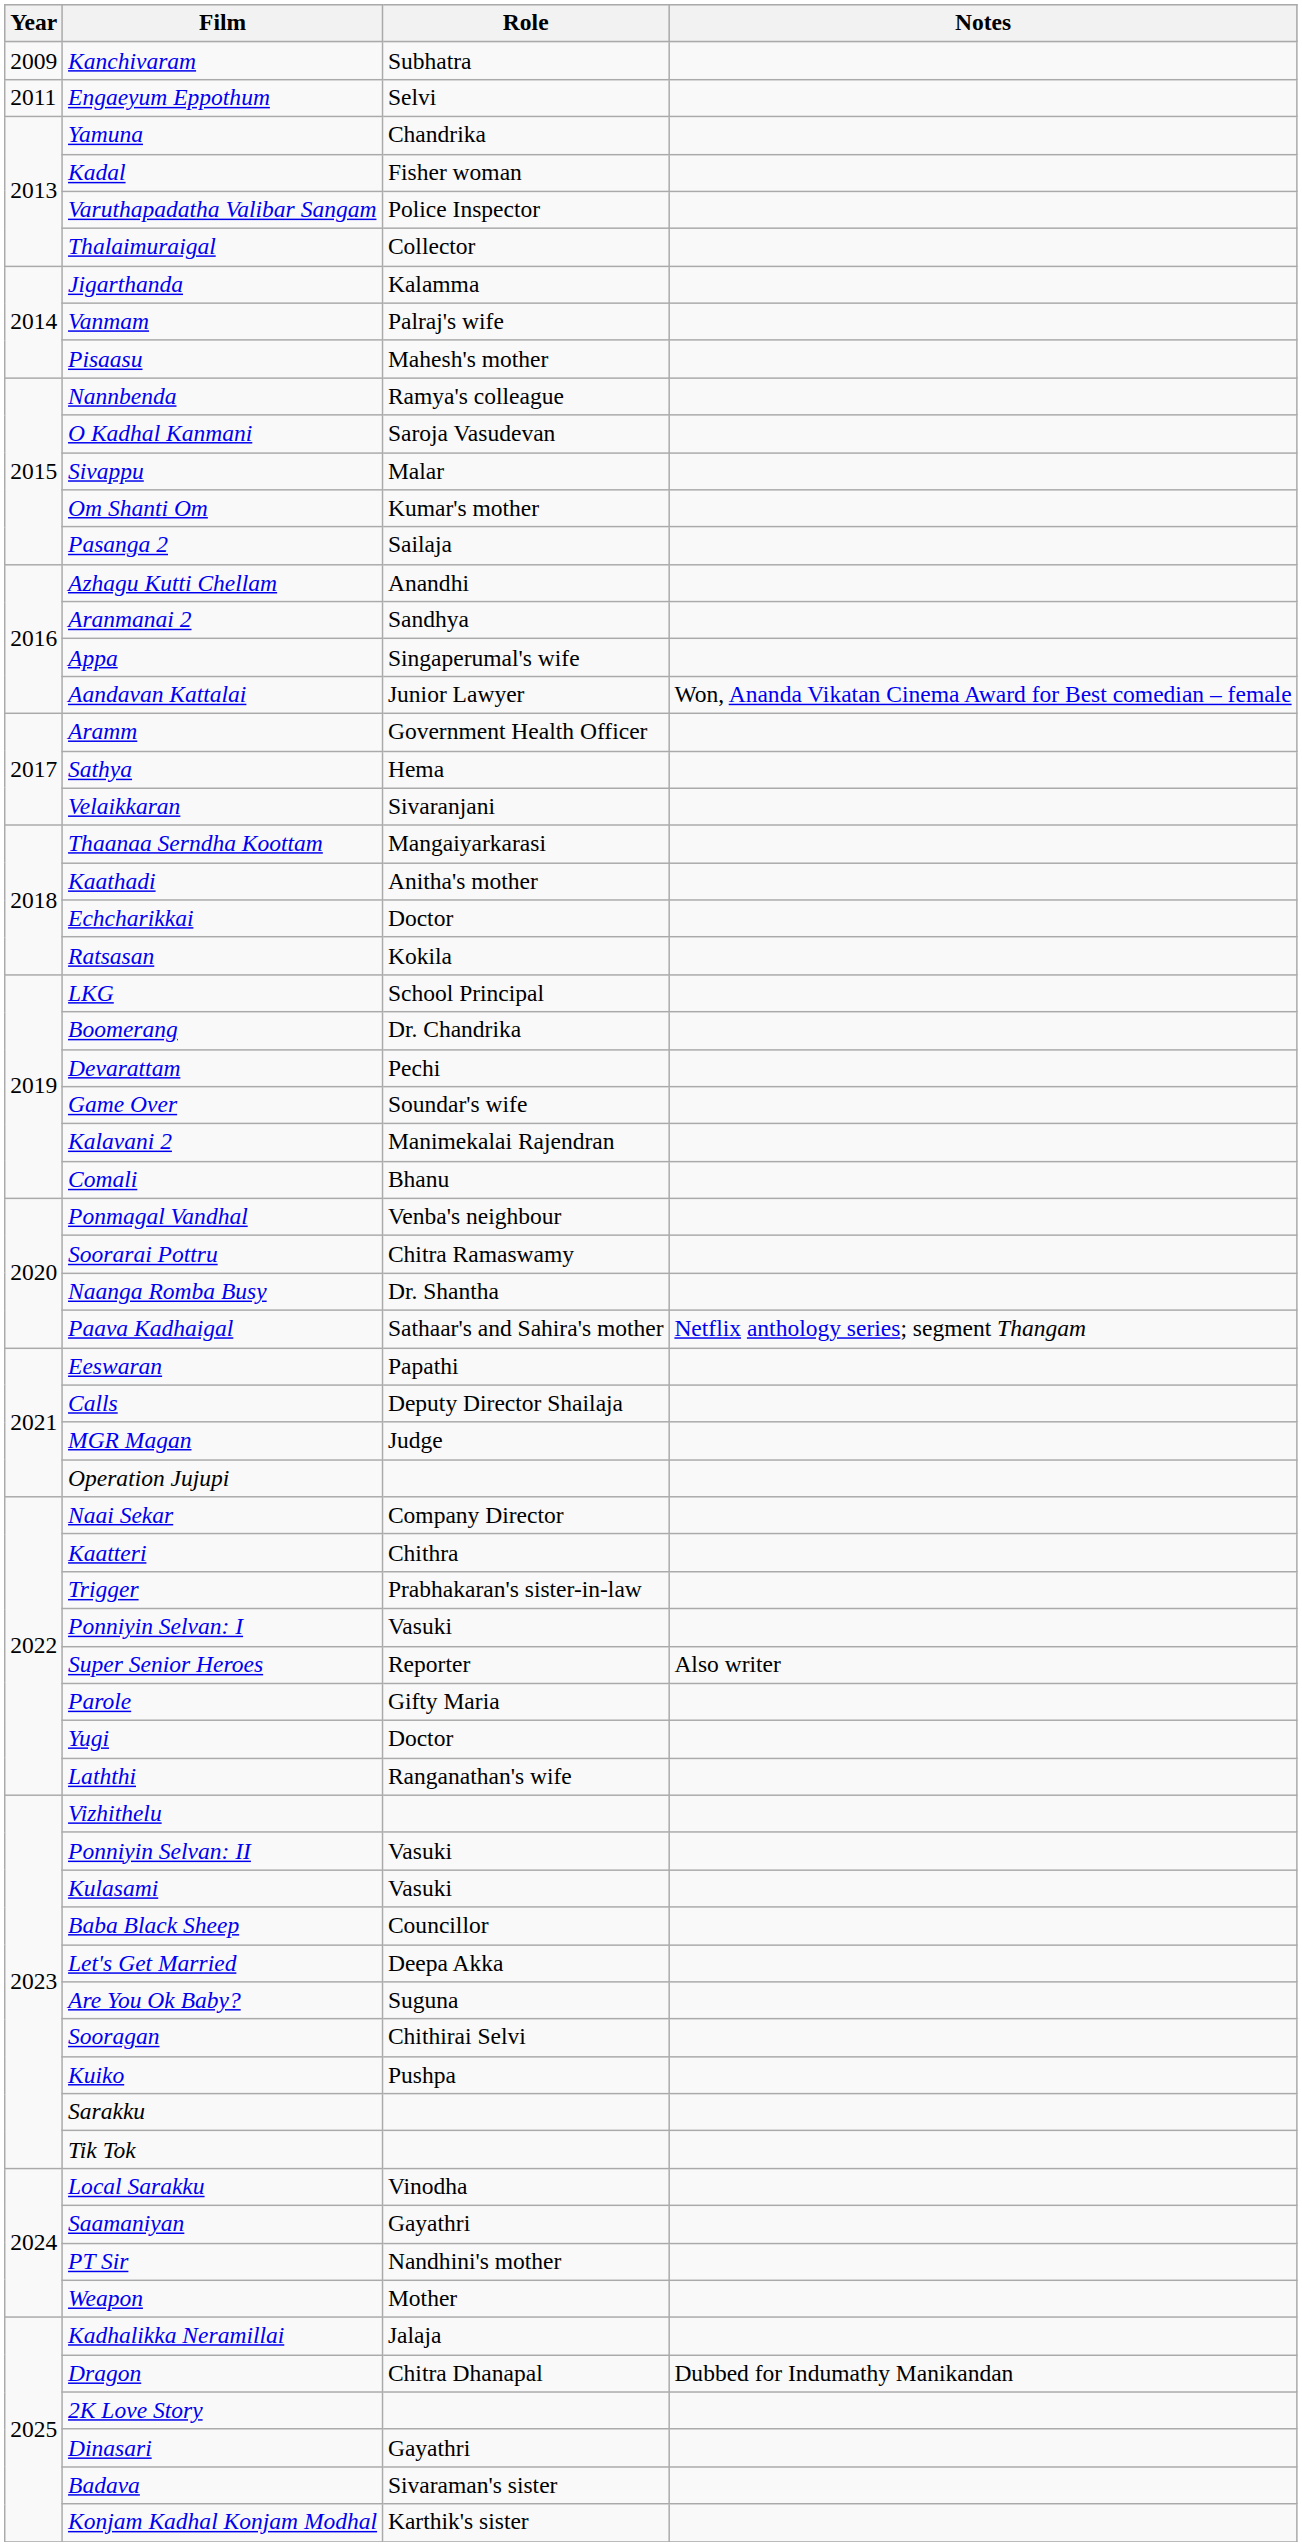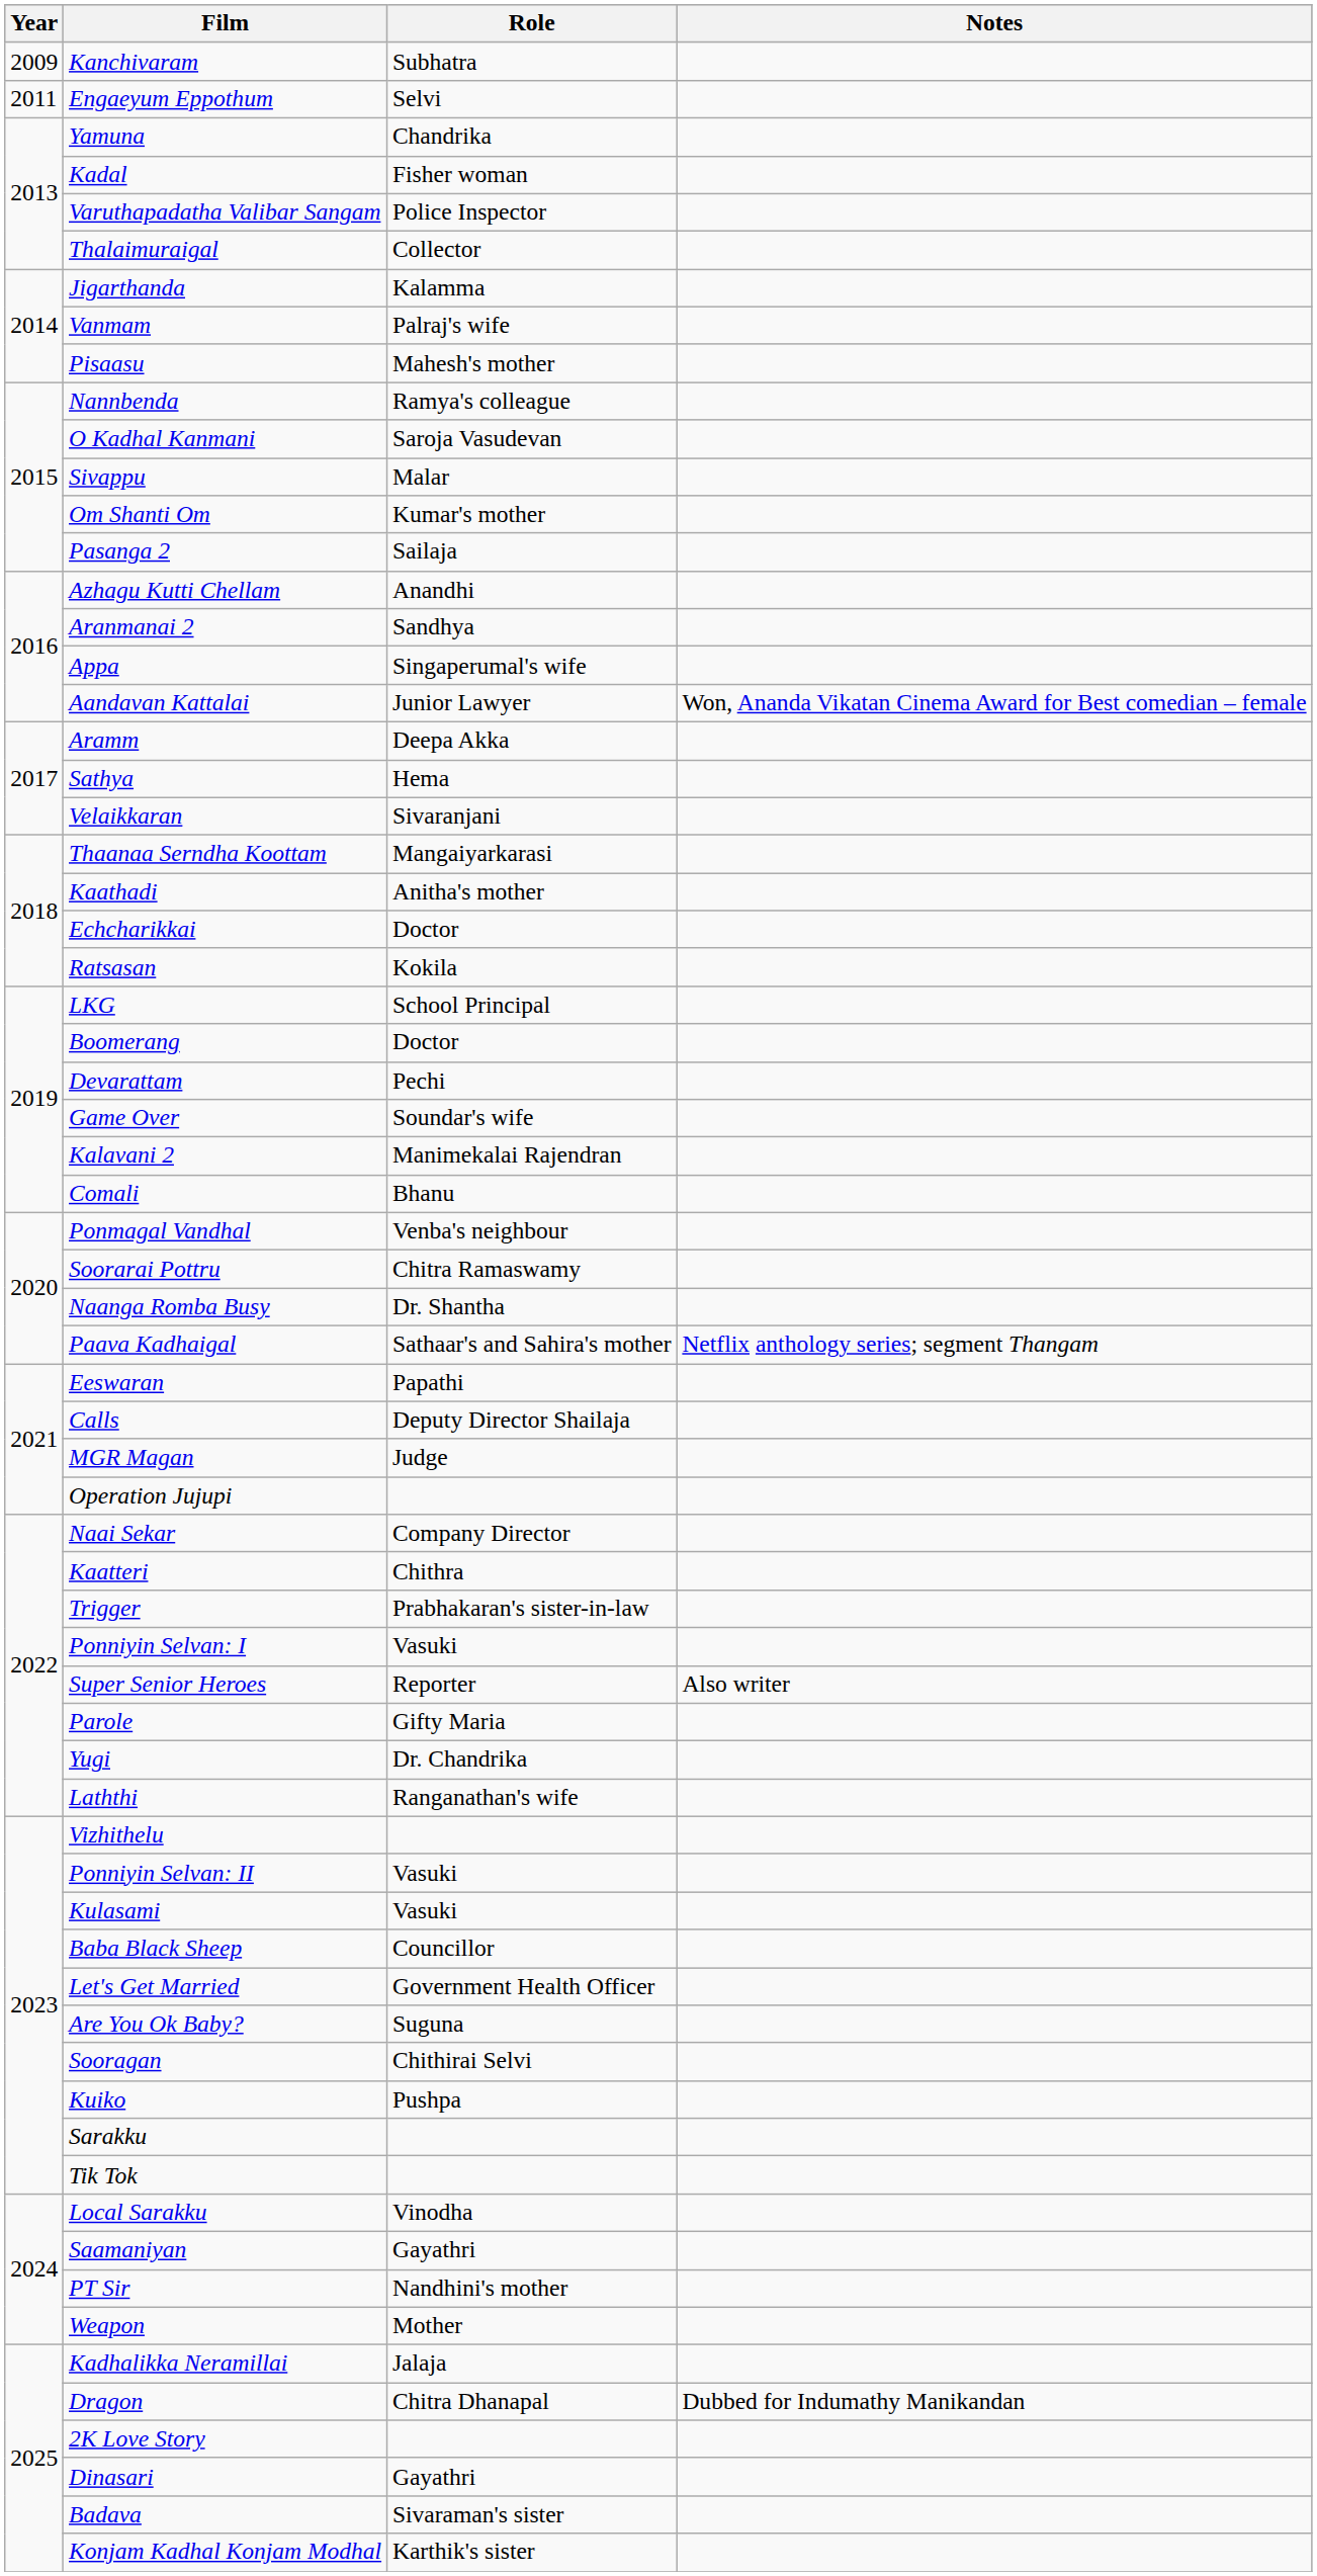 <table class="wikitable sortable">
 <tr style="background:#ccc; text-align:center;">
 <th scope="col">Year</th>
 <th scope="col">Film</th>
 <th scope="col">Role</th>
 <th scope="col" class="unsortable">Notes</th>
 </tr>
 <tr>
 <td>2009</td>
 <td><em><a href='#'>Kanchivaram</a></em></td>
 <td>Subhatra</td>
 <td></td>
 </tr>
 <tr>
 <td>2011</td>
 <td><em><a href='#'>Engaeyum Eppothum</a></em></td>
 <td>Selvi</td>
 <td></td>
 </tr>
 <tr>
 <td rowspan="4">2013</td>
 <td><em><a href='#'>Yamuna</a></em></td>
 <td>Chandrika</td>
 <td></td>
 </tr>
 <tr>
 <td><em><a href='#'>Kadal</a></em></td>
 <td>Fisher woman</td>
 <td></td>
 </tr>
 <tr>
 <td><em><a href='#'>Varuthapadatha Valibar Sangam</a></em></td>
 <td>Police Inspector</td>
 <td></td>
 </tr>
 <tr>
 <td><em><a href='#'>Thalaimuraigal</a></em></td>
 <td>Collector</td>
 <td></td>
 </tr>
 <tr>
 <td rowspan="3">2014</td>
 <td><em><a href='#'>Jigarthanda</a></em></td>
 <td>Kalamma</td>
 <td></td>
 </tr>
 <tr>
 <td><em><a href='#'>Vanmam</a></em></td>
 <td>Palraj's wife</td>
 <td></td>
 </tr>
 <tr>
 <td><em><a href='#'>Pisaasu</a></em></td>
 <td>Mahesh's mother</td>
 <td></td>
 </tr>
 <tr>
 <td rowspan="5">2015</td>
 <td><em><a href='#'>Nannbenda</a></em></td>
 <td>Ramya's colleague</td>
 <td></td>
 </tr>
 <tr>
 <td><em><a href='#'>O Kadhal Kanmani</a></em></td>
 <td>Saroja Vasudevan</td>
 <td></td>
 </tr>
 <tr>
 <td><em><a href='#'>Sivappu</a></em></td>
 <td>Malar</td>
 <td></td>
 </tr>
 <tr>
 <td><em><a href='#'>Om Shanti Om</a></em></td>
 <td>Kumar's mother</td>
 <td></td>
 </tr>
 <tr>
 <td><em><a href='#'>Pasanga 2</a></em></td>
 <td>Sailaja</td>
 <td></td>
 </tr>
 <tr>
 <td rowspan="4">2016</td>
 <td><em><a href='#'>Azhagu Kutti Chellam</a></em></td>
 <td>Anandhi</td>
 <td></td>
 </tr>
 <tr>
 <td><em><a href='#'>Aranmanai 2</a></em></td>
 <td>Sandhya</td>
 <td></td>
 </tr>
 <tr>
 <td><em><a href='#'>Appa</a></em></td>
 <td>Singaperumal's wife</td>
 <td></td>
 </tr>
 <tr>
 <td><em><a href='#'>Aandavan Kattalai</a></em></td>
 <td>Junior Lawyer</td>
 <td>Won, <a href='#'>Ananda Vikatan Cinema Award for Best comedian – female</a></td>
 </tr>
 <tr>
 <td rowspan="3">2017</td>
 <td><em><a href='#'>Aramm</a></em></td>
-<td>Government Health Officer</td>
+<td>Deepa Akka</td>
 <td></td>
 </tr>
 <tr>
 <td><em><a href='#'>Sathya</a></em></td>
 <td>Hema</td>
 <td></td>
 </tr>
 <tr>
 <td><em><a href='#'>Velaikkaran</a></em></td>
 <td>Sivaranjani</td>
 <td></td>
 </tr>
 <tr>
 <td rowspan="4">2018</td>
 <td><em><a href='#'>Thaanaa Serndha Koottam</a></em></td>
 <td>Mangaiyarkarasi</td>
 <td></td>
 </tr>
 <tr>
 <td><em><a href='#'>Kaathadi</a></em></td>
 <td>Anitha's mother</td>
 <td></td>
 </tr>
 <tr>
 <td><em><a href='#'>Echcharikkai</a></em></td>
 <td>Doctor</td>
 <td></td>
 </tr>
 <tr>
 <td><em><a href='#'>Ratsasan</a></em></td>
 <td>Kokila</td>
 <td></td>
 </tr>
 <tr>
 <td rowspan="6">2019</td>
 <td><em><a href='#'>LKG</a></em></td>
 <td>School Principal</td>
 <td></td>
 </tr>
 <tr>
 <td><em><a href='#'>Boomerang</a></em></td>
-<td>Dr. Chandrika</td>
+<td>Doctor</td>
 <td></td>
 </tr>
 <tr>
 <td><em><a href='#'>Devarattam</a></em></td>
 <td>Pechi</td>
 <td></td>
 </tr>
 <tr>
 <td><em><a href='#'>Game Over</a></em></td>
 <td>Soundar's wife</td>
 <td></td>
 </tr>
 <tr>
 <td><em><a href='#'>Kalavani 2</a></em></td>
 <td>Manimekalai Rajendran</td>
 <td></td>
 </tr>
 <tr>
 <td><em><a href='#'>Comali</a></em></td>
 <td>Bhanu</td>
 <td></td>
 </tr>
 <tr>
 <td rowspan="4">2020</td>
 <td><em><a href='#'>Ponmagal Vandhal</a></em></td>
 <td>Venba's neighbour</td>
 <td></td>
 </tr>
 <tr>
 <td><em><a href='#'>Soorarai Pottru</a></em></td>
 <td>Chitra Ramaswamy</td>
 <td></td>
 </tr>
 <tr>
 <td><em><a href='#'>Naanga Romba Busy</a></em></td>
 <td>Dr. Shantha</td>
 <td></td>
 </tr>
 <tr>
 <td><em><a href='#'>Paava Kadhaigal</a></em></td>
 <td>Sathaar's and Sahira's mother</td>
 <td><a href='#'>Netflix</a> <a href='#'>anthology series</a>; segment <em>Thangam</em></td>
 </tr>
 <tr>
 <td rowspan="4">2021</td>
 <td><em><a href='#'>Eeswaran</a></em></td>
 <td>Papathi</td>
 <td></td>
 </tr>
 <tr>
 <td><em><a href='#'>Calls</a></em></td>
 <td>Deputy Director Shailaja</td>
 <td></td>
 </tr>
 <tr>
 <td><em><a href='#'>MGR Magan</a></em></td>
 <td>Judge</td>
 <td></td>
 </tr>
 <tr>
 <td><em>Operation Jujupi</em></td>
 <td></td>
 <td></td>
 </tr>
 <tr>
 <td rowspan="8">2022</td>
 <td><em><a href='#'>Naai Sekar</a></em></td>
 <td>Company Director</td>
 <td></td>
 </tr>
 <tr>
 <td><em><a href='#'>Kaatteri</a></em></td>
 <td>Chithra</td>
 <td></td>
 </tr>
 <tr>
 <td><em><a href='#'>Trigger</a></em></td>
 <td>Prabhakaran's sister-in-law</td>
 <td></td>
 </tr>
 <tr>
 <td><em><a href='#'>Ponniyin Selvan: I</a></em></td>
 <td>Vasuki</td>
 <td></td>
 </tr>
 <tr>
 <td><em><a href='#'>Super Senior Heroes</a></em></td>
 <td>Reporter</td>
 <td>Also writer</td>
 </tr>
 <tr>
 <td><em><a href='#'>Parole</a></em></td>
 <td>Gifty Maria</td>
 <td></td>
 </tr>
 <tr>
 <td><em><a href='#'>Yugi</a></em></td>
-<td>Doctor</td>
+<td>Dr. Chandrika</td>
 <td></td>
 </tr>
 <tr>
 <td><em><a href='#'>Laththi</a></em></td>
 <td>Ranganathan's wife</td>
 <td></td>
 </tr>
 <tr>
 <td rowspan="10">2023</td>
 <td><em><a href='#'>Vizhithelu</a></em></td>
 <td></td>
 <td></td>
 </tr>
 <tr>
 <td><em><a href='#'>Ponniyin Selvan: II</a></em></td>
 <td>Vasuki</td>
 <td></td>
 </tr>
 <tr>
 <td><em><a href='#'>Kulasami</a></em></td>
 <td>Vasuki</td>
 <td></td>
 </tr>
 <tr>
 <td><em><a href='#'>Baba Black Sheep</a></em></td>
 <td>Councillor</td>
 <td></td>
 </tr>
 <tr>
 <td><em><a href='#'>Let's Get Married</a></em></td>
-<td>Deepa Akka</td>
+<td>Government Health Officer</td>
 <td></td>
 </tr>
 <tr>
 <td><em><a href='#'>Are You Ok Baby?</a></em></td>
 <td>Suguna</td>
 <td></td>
 </tr>
 <tr>
 <td><em><a href='#'>Sooragan</a></em></td>
 <td>Chithirai Selvi</td>
 <td></td>
 </tr>
 <tr>
 <td><em><a href='#'>Kuiko</a></em></td>
 <td>Pushpa</td>
 <td></td>
 </tr>
 <tr>
 <td><em>Sarakku</em></td>
 <td></td>
 <td></td>
 </tr>
 <tr>
 <td><em>Tik Tok</em></td>
 <td></td>
 <td></td>
 </tr>
 <tr>
 <td rowspan="4">2024</td>
 <td><em><a href='#'>Local Sarakku</a></em></td>
 <td>Vinodha</td>
 <td></td>
 </tr>
 <tr>
 <td><em><a href='#'>Saamaniyan</a></em></td>
 <td>Gayathri</td>
 <td></td>
 </tr>
 <tr>
 <td><em><a href='#'>PT Sir</a></em></td>
 <td>Nandhini's mother</td>
 <td></td>
 </tr>
 <tr>
 <td><em><a href='#'>Weapon</a></em></td>
 <td>Mother</td>
 <td></td>
 </tr>
 <tr>
 <td rowspan="6">2025</td>
 <td><em><a href='#'>Kadhalikka Neramillai</a></em></td>
 <td>Jalaja</td>
 <td></td>
 </tr>
 <tr>
 <td><a href='#'><em>Dragon</em></a></td>
 <td>Chitra Dhanapal</td>
 <td>Dubbed for Indumathy Manikandan</td>
 </tr>
 <tr>
 <td><em><a href='#'>2K Love Story</a></em></td>
 <td></td>
 <td></td>
 </tr>
 <tr>
 <td><em><a href='#'>Dinasari</a></em></td>
 <td>Gayathri</td>
 <td></td>
 </tr>
 <tr>
 <td><em><a href='#'>Badava</a></em></td>
 <td>Sivaraman's sister</td>
 <td></td>
 </tr>
 <tr>
 <td><em><a href='#'>Konjam Kadhal Konjam Modhal</a></em></td>
 <td>Karthik's sister</td>
 <td></td>
 </tr>
 </table>
